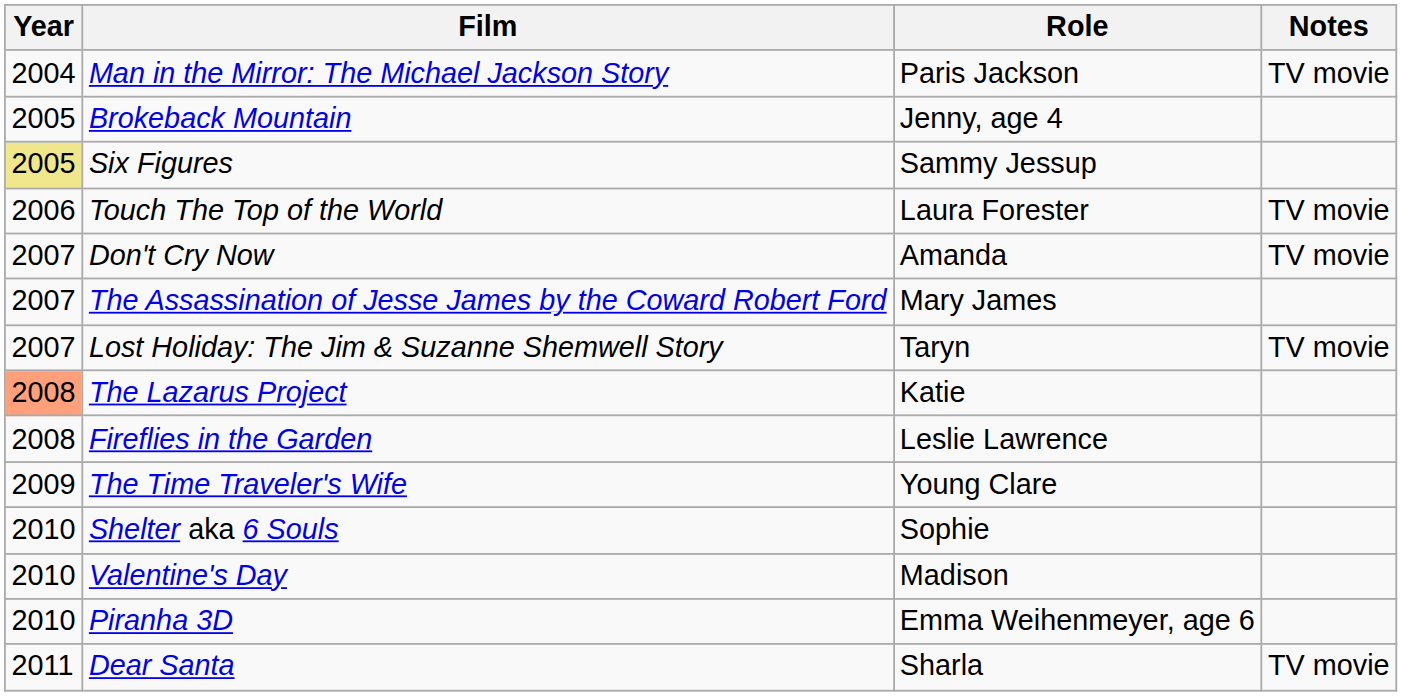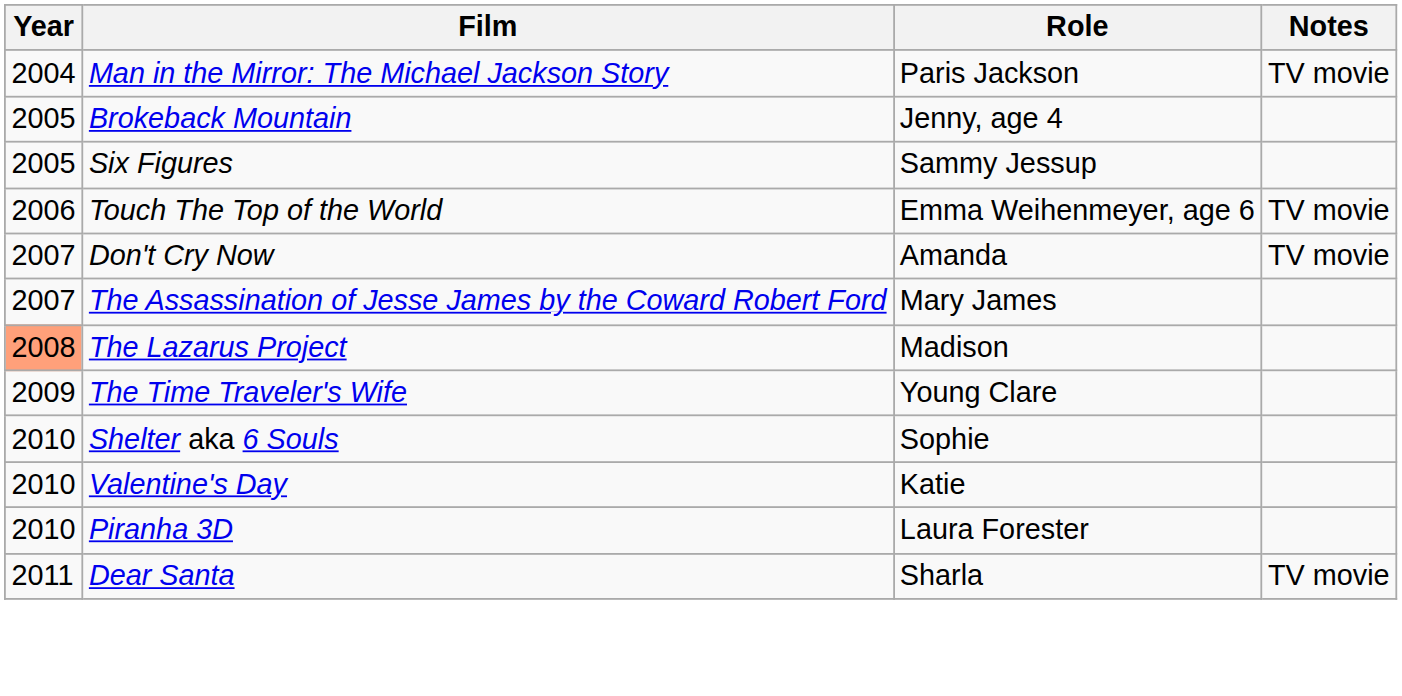 <table class="wikitable sortable">
 <tr>
 <th>Year</th>
 <th>Film</th>
 <th>Role</th>
 <th class="unsortable">Notes</th>
 </tr>
 <tr>
 <td>2004</td>
 <td><em><a href='#'>Man in the Mirror: The Michael Jackson Story</a></em></td>
 <td>Paris Jackson</td>
 <td>TV movie</td>
 </tr>
 <tr>
 <td>2005</td>
 <td><em><a href='#'>Brokeback Mountain</a></em></td>
 <td>Jenny, age 4</td>
 <td></td>
 </tr>
 <tr>
-<td style="background: khaki;">2005</td>
+<td>2005</td>
 <td><em>Six Figures</em></td>
 <td>Sammy Jessup</td>
 <td></td>
 </tr>
 <tr>
 <td>2006</td>
 <td><em>Touch The Top of the World</em></td>
-<td>Laura Forester</td>
+<td>Emma Weihenmeyer, age 6</td>
 <td>TV movie</td>
 </tr>
 <tr>
 <td>2007</td>
 <td><em>Don't Cry Now</em></td>
 <td>Amanda</td>
 <td>TV movie</td>
 </tr>
 <tr>
 <td>2007</td>
 <td data-sort-value="Assassination of Jesse James by the Coward Robert Ford, The"><em><a href='#'>The Assassination of Jesse James by the Coward Robert Ford</a></em></td>
 <td>Mary James</td>
 <td></td>
 </tr>
 <tr>
-<td>2007</td>
-<td><em>Lost Holiday: The Jim & Suzanne Shemwell Story</em></td>
-<td>Taryn</td>
-<td>TV movie</td>
-</tr>
-<tr>
 <td style="background: lightsalmon;">2008</td>
 <td data-sort-value="Lazarus Project, The"><em><a href='#'>The Lazarus Project</a></em></td>
-<td>Katie</td>
-<td></td>
-</tr>
-<tr>
-<td>2008</td>
-<td><em><a href='#'>Fireflies in the Garden</a></em></td>
-<td>Leslie Lawrence</td>
+<td>Madison</td>
 <td></td>
 </tr>
 <tr>
 <td>2009</td>
 <td data-sort-value="Time Traveler's Wife, The"><em><a href='#'>The Time Traveler's Wife</a></em></td>
 <td>Young Clare</td>
 <td></td>
 </tr>
 <tr>
 <td>2010</td>
 <td><em><a href='#'>Shelter</a></em> aka <em><a href='#'>6 Souls</a></em></td>
 <td>Sophie</td>
 <td></td>
 </tr>
 <tr>
 <td>2010</td>
 <td><em><a href='#'>Valentine's Day</a></em></td>
-<td>Madison</td>
+<td>Katie</td>
 <td></td>
 </tr>
 <tr>
 <td>2010</td>
 <td><em><a href='#'>Piranha 3D</a></em></td>
-<td>Emma Weihenmeyer, age 6</td>
+<td>Laura Forester</td>
 <td></td>
 </tr>
 <tr>
 <td>2011</td>
 <td><em><a href='#'>Dear Santa</a></em></td>
 <td>Sharla</td>
 <td>TV movie</td>
 </tr>
 </table>
